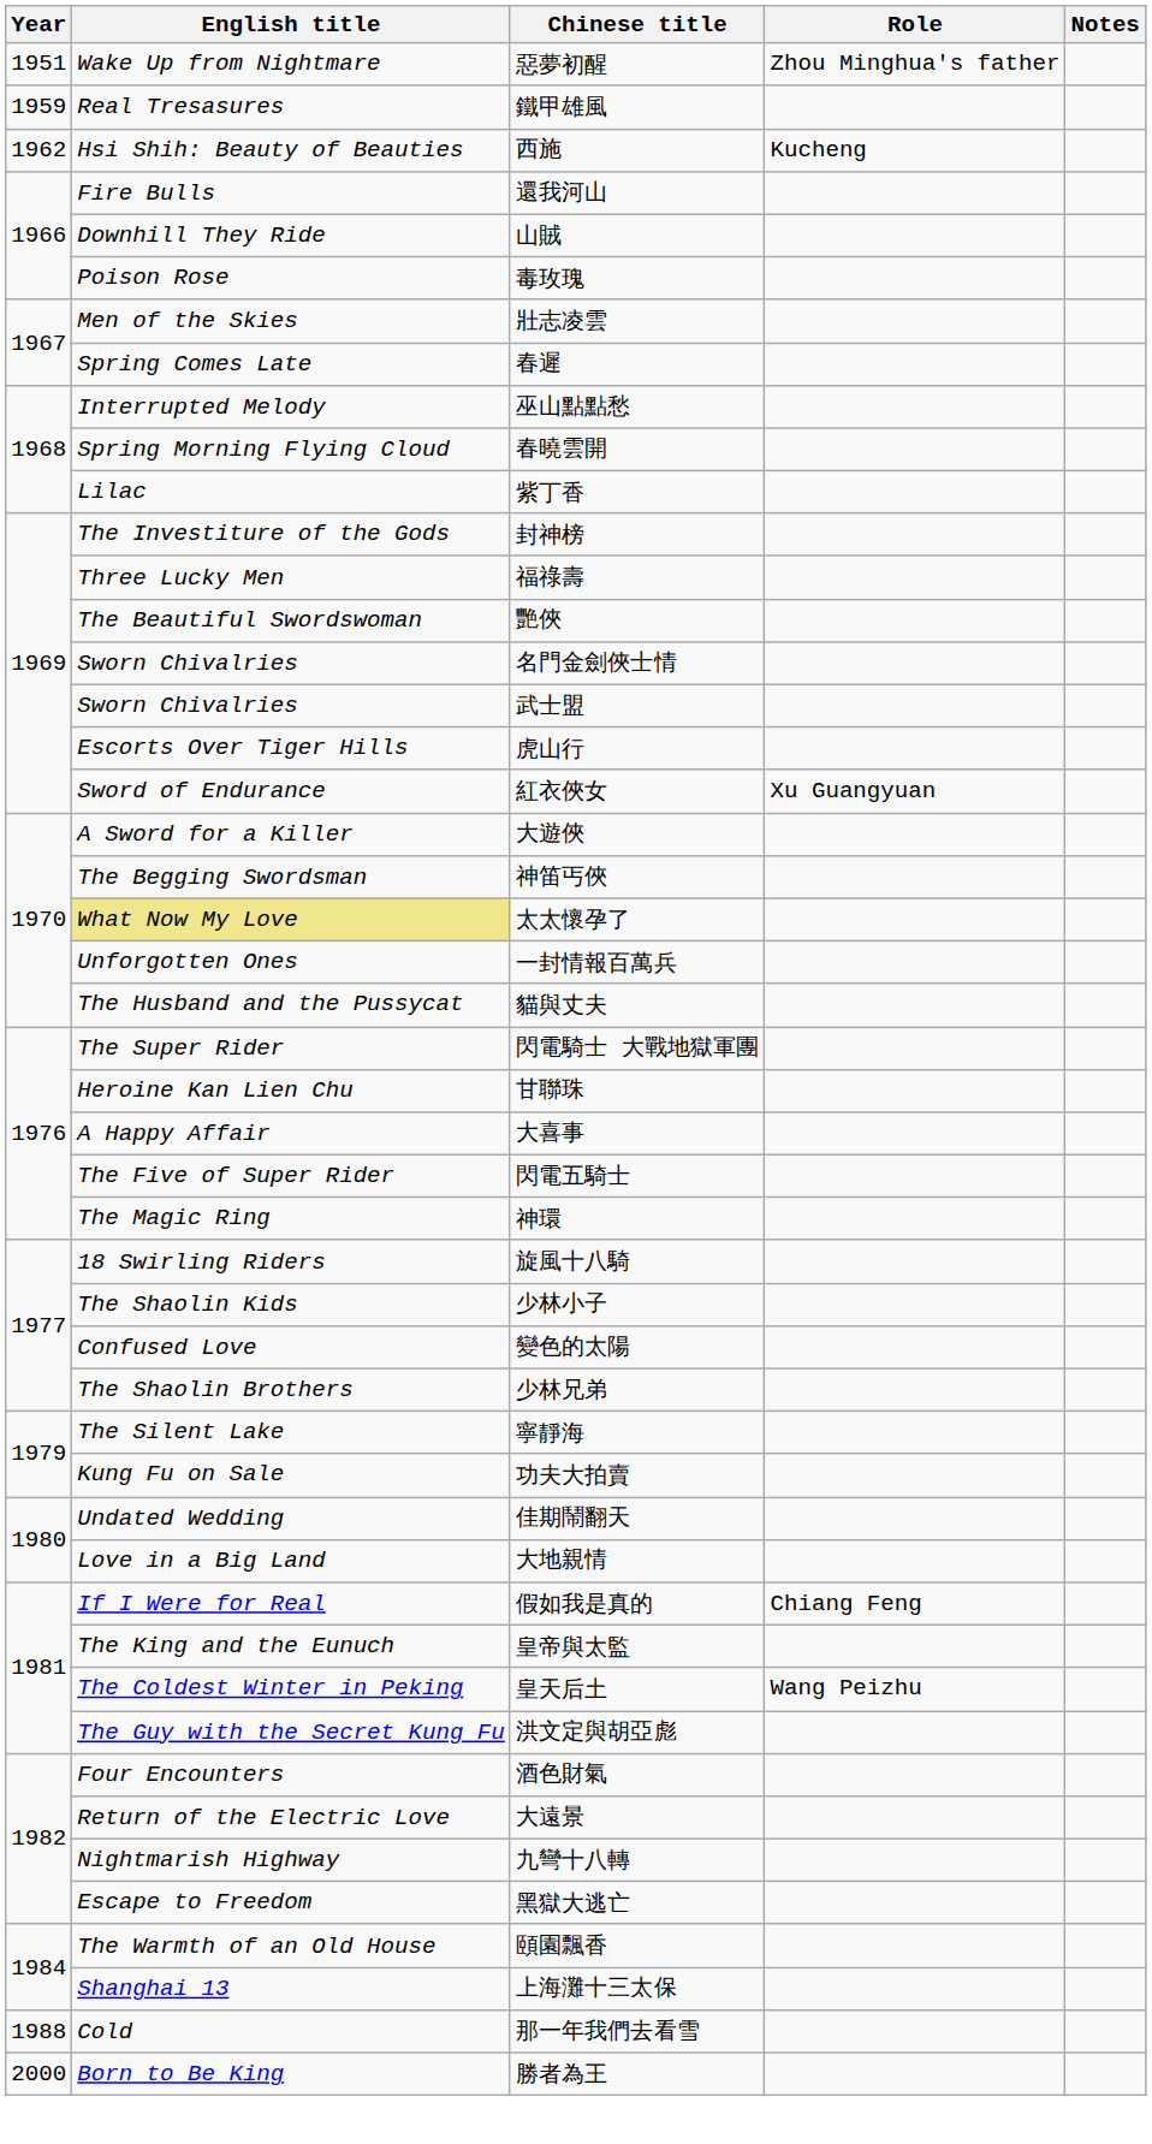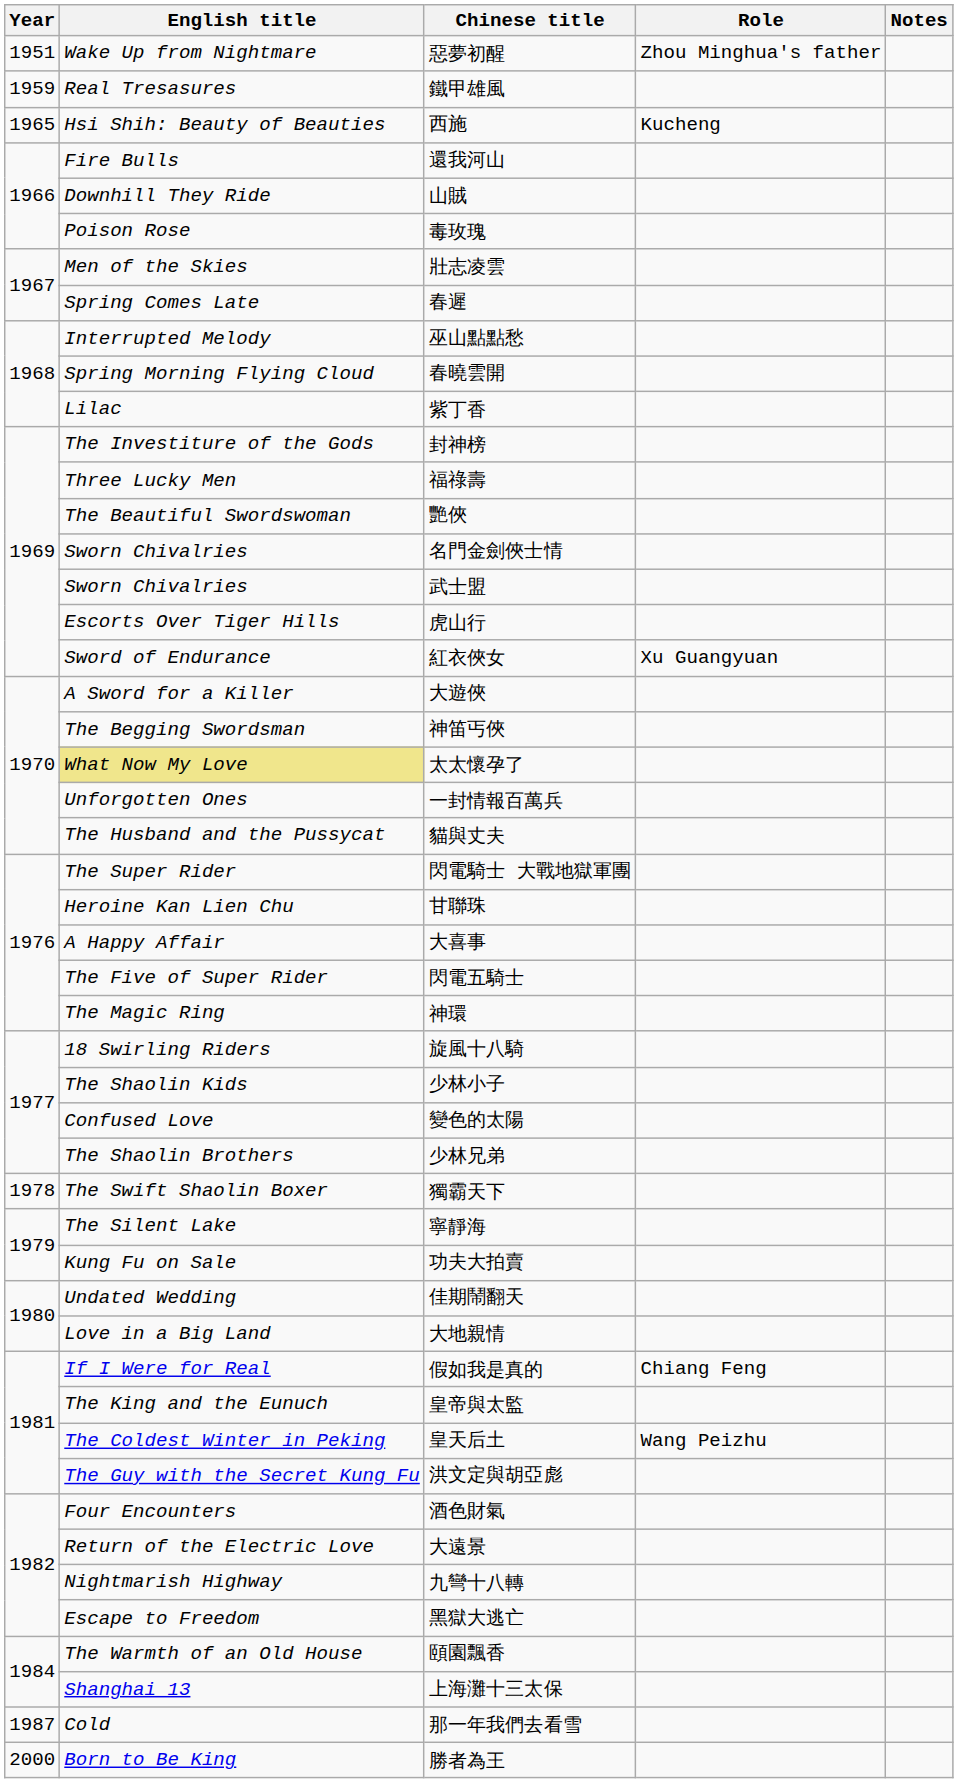 <table class="wikitable sortable">
 <tr>
 <th>Year</th>
 <th>English title</th>
 <th>Chinese title</th>
 <th>Role</th>
 <th class="unsortable">Notes</th>
 </tr>
 <tr>
 <td>1951</td>
 <td><em>Wake Up from Nightmare</em></td>
 <td>惡夢初醒</td>
 <td>Zhou Minghua's father</td>
 <td></td>
 </tr>
 <tr>
 <td>1959</td>
 <td><em>Real Tresasures</em></td>
 <td>鐵甲雄風</td>
 <td></td>
 <td></td>
 </tr>
 <tr>
-<td>1962</td>
+<td>1965</td>
 <td><em>Hsi Shih: Beauty of Beauties</em></td>
 <td>西施</td>
 <td>Kucheng</td>
 <td></td>
 </tr>
 <tr>
 <td rowspan=3>1966</td>
 <td><em>Fire Bulls</em></td>
 <td>還我河山</td>
 <td></td>
 <td></td>
 </tr>
 <tr>
 <td><em>Downhill They Ride</em></td>
 <td>山賊</td>
 <td></td>
 <td></td>
 </tr>
 <tr>
 <td><em>Poison Rose</em></td>
 <td>毒玫瑰</td>
 <td></td>
 <td></td>
 </tr>
 <tr>
 <td rowspan=2>1967</td>
 <td><em>Men of the Skies</em></td>
 <td>壯志凌雲</td>
 <td></td>
 <td></td>
 </tr>
 <tr>
 <td><em>Spring Comes Late</em></td>
 <td>春遲</td>
 <td></td>
 <td></td>
 </tr>
 <tr>
 <td rowspan=3>1968</td>
 <td><em>Interrupted Melody</em></td>
 <td>巫山點點愁</td>
 <td></td>
 <td></td>
 </tr>
 <tr>
 <td><em>Spring Morning Flying Cloud</em></td>
 <td>春曉雲開</td>
 <td></td>
 <td></td>
 </tr>
 <tr>
 <td><em>Lilac</em></td>
 <td>紫丁香</td>
 <td></td>
 <td></td>
 </tr>
 <tr>
 <td rowspan=7>1969</td>
 <td><em>The Investiture of the Gods</em></td>
 <td>封神榜</td>
 <td></td>
 <td></td>
 </tr>
 <tr>
 <td><em>Three Lucky Men</em></td>
 <td>福祿壽</td>
 <td></td>
 <td></td>
 </tr>
 <tr>
 <td><em>The Beautiful Swordswoman</em></td>
 <td>艷俠</td>
 <td></td>
 <td></td>
 </tr>
 <tr>
 <td><em>Sworn Chivalries</em></td>
 <td>名門金劍俠士情</td>
 <td></td>
 <td></td>
 </tr>
 <tr>
 <td><em>Sworn Chivalries</em></td>
 <td>武士盟</td>
 <td></td>
 <td></td>
 </tr>
 <tr>
 <td><em>Escorts Over Tiger Hills</em></td>
 <td>虎山行</td>
 <td></td>
 <td></td>
 </tr>
 <tr>
 <td><em>Sword of Endurance</em></td>
 <td>紅衣俠女</td>
 <td>Xu Guangyuan</td>
 <td></td>
 </tr>
 <tr>
 <td rowspan=5>1970</td>
 <td><em>A Sword for a Killer</em></td>
 <td>大遊俠</td>
 <td></td>
 <td></td>
 </tr>
 <tr>
 <td><em>The Begging Swordsman</em></td>
 <td>神笛丐俠</td>
 <td></td>
 <td></td>
 </tr>
 <tr>
 <td style="background: khaki;"><em>What Now My Love</em></td>
 <td>太太懷孕了</td>
 <td></td>
 <td></td>
 </tr>
 <tr>
 <td><em>Unforgotten Ones</em></td>
 <td>一封情報百萬兵</td>
 <td></td>
 <td></td>
 </tr>
 <tr>
 <td><em>The Husband and the Pussycat</em></td>
 <td>貓與丈夫</td>
 <td></td>
 <td></td>
 </tr>
 <tr>
 <td rowspan=5>1976</td>
 <td><em>The Super Rider</em></td>
 <td>閃電騎士 大戰地獄軍團</td>
 <td></td>
 <td></td>
 </tr>
 <tr>
 <td><em>Heroine Kan Lien Chu</em></td>
 <td>甘聯珠</td>
 <td></td>
 <td></td>
 </tr>
 <tr>
 <td><em>A Happy Affair</em></td>
 <td>大喜事</td>
 <td></td>
 <td></td>
 </tr>
 <tr>
 <td><em>The Five of Super Rider</em></td>
 <td>閃電五騎士</td>
 <td></td>
 <td></td>
 </tr>
 <tr>
 <td><em>The Magic Ring</em></td>
 <td>神環</td>
 <td></td>
 <td></td>
 </tr>
 <tr>
 <td rowspan=4>1977</td>
 <td><em>18 Swirling Riders</em></td>
 <td>旋風十八騎</td>
 <td></td>
 <td></td>
 </tr>
 <tr>
 <td><em>The Shaolin Kids</em></td>
 <td>少林小子</td>
 <td></td>
 <td></td>
 </tr>
 <tr>
 <td><em>Confused Love</em></td>
 <td>變色的太陽</td>
 <td></td>
 <td></td>
 </tr>
 <tr>
 <td><em>The Shaolin Brothers</em></td>
 <td>少林兄弟</td>
 <td></td>
 <td></td>
 </tr>
 <tr>
+<td>1978</td>
+<td><em>The Swift Shaolin Boxer</em></td>
+<td>獨霸天下</td>
+<td></td>
+<td></td>
+</tr>
+<tr>
 <td rowspan=2>1979</td>
 <td><em>The Silent Lake</em></td>
 <td>寧靜海</td>
 <td></td>
 <td></td>
 </tr>
 <tr>
 <td><em>Kung Fu on Sale</em></td>
 <td>功夫大拍賣</td>
 <td></td>
 <td></td>
 </tr>
 <tr>
 <td rowspan=2>1980</td>
 <td><em>Undated Wedding</em></td>
 <td>佳期鬧翻天</td>
 <td></td>
 <td></td>
 </tr>
 <tr>
 <td><em>Love in a Big Land</em></td>
 <td>大地親情</td>
 <td></td>
 <td></td>
 </tr>
 <tr>
 <td rowspan=4>1981</td>
 <td><em><a href='#'>If I Were for Real</a></em></td>
 <td>假如我是真的</td>
 <td>Chiang Feng</td>
 <td></td>
 </tr>
 <tr>
 <td><em>The King and the Eunuch</em></td>
 <td>皇帝與太監</td>
 <td></td>
 <td></td>
 </tr>
 <tr>
 <td><em><a href='#'>The Coldest Winter in Peking</a></em></td>
 <td>皇天后土</td>
 <td>Wang Peizhu</td>
 <td></td>
 </tr>
 <tr>
 <td><em><a href='#'>The Guy with the Secret Kung Fu</a></em></td>
 <td>洪文定與胡亞彪</td>
 <td></td>
 <td></td>
 </tr>
 <tr>
 <td rowspan=4>1982</td>
 <td><em>Four Encounters</em></td>
 <td>酒色財氣</td>
 <td></td>
 <td></td>
 </tr>
 <tr>
 <td><em>Return of the Electric Love</em></td>
 <td>大遠景</td>
 <td></td>
 <td></td>
 </tr>
 <tr>
 <td><em>Nightmarish Highway</em></td>
 <td>九彎十八轉</td>
 <td></td>
 <td></td>
 </tr>
 <tr>
 <td><em>Escape to Freedom</em></td>
 <td>黑獄大逃亡</td>
 <td></td>
 <td></td>
 </tr>
 <tr>
 <td rowspan=2>1984</td>
 <td><em>The Warmth of an Old House</em></td>
 <td>頤園飄香</td>
 <td></td>
 <td></td>
 </tr>
 <tr>
 <td><em><a href='#'>Shanghai 13</a></em></td>
 <td>上海灘十三太保</td>
 <td></td>
 <td></td>
 </tr>
 <tr>
-<td>1988</td>
+<td>1987</td>
 <td><em>Cold</em></td>
 <td>那一年我們去看雪</td>
 <td></td>
 <td></td>
 </tr>
 <tr>
 <td>2000</td>
 <td><em><a href='#'>Born to Be King</a></em></td>
 <td>勝者為王</td>
 <td></td>
 <td></td>
 </tr>
 </table>
